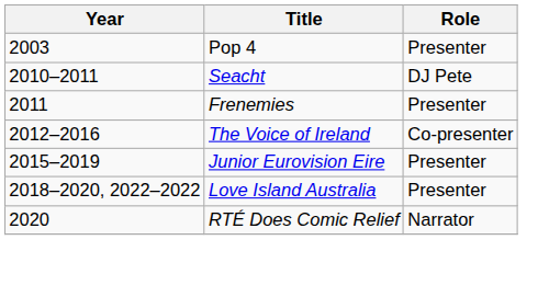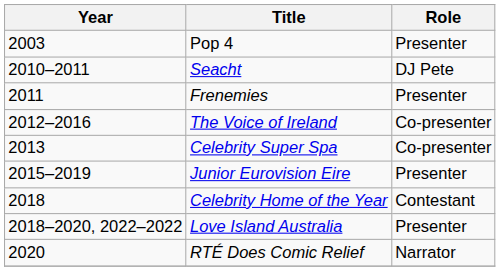 <table class="wikitable">
 <tr>
 <th>Year</th>
 <th>Title</th>
 <th>Role</th>
 </tr>
 <tr>
 <td>2003</td>
 <td>Pop 4</td>
 <td>Presenter</td>
 </tr>
 <tr>
 <td>2010–2011</td>
 <td><em><a href='#'>Seacht</a></em> </td>
 <td>DJ Pete</td>
 </tr>
 <tr>
 <td>2011</td>
 <td><em>Frenemies</em> </td>
 <td>Presenter</td>
 </tr>
 <tr>
 <td>2012–2016</td>
 <td><em><a href='#'>The Voice of Ireland</a></em></td>
 <td>Co-presenter</td>
 </tr>
 <tr>
+<td>2013</td>
+<td><em><a href='#'>Celebrity Super Spa</a></em></td>
+<td>Co-presenter</td>
+</tr>
+<tr>
 <td>2015–2019</td>
 <td><em><a href='#'>Junior Eurovision Eire</a></em></td>
 <td>Presenter</td>
+</tr>
+<tr>
+<td>2018</td>
+<td><a href='#'><em>Celebrity Home of the Year</em></a></td>
+<td>Contestant</td>
 </tr>
 <tr>
 <td>2018–2020, 2022–2022</td>
 <td><em><a href='#'>Love Island Australia</a></em></td>
 <td>Presenter</td>
 </tr>
 <tr>
 <td>2020</td>
 <td><em>RTÉ Does Comic Relief</em></td>
 <td>Narrator</td>
 </tr>
 <tr>
 </tr>
 </table>
